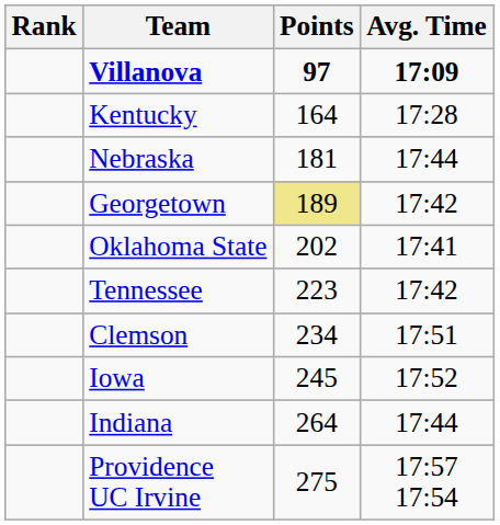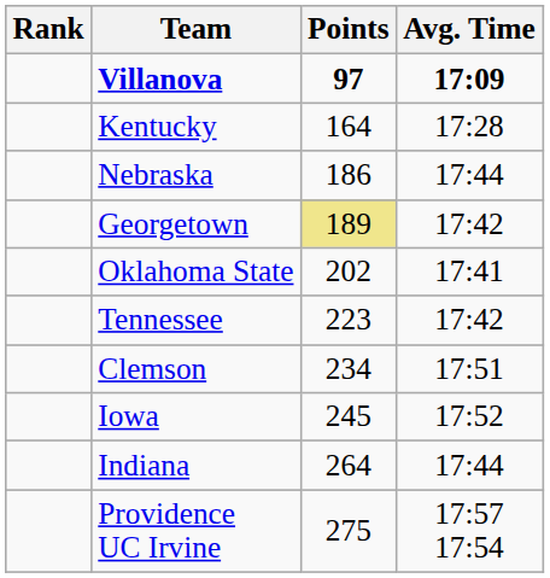 <table class="wikitable sortable" style="text-align:center">
 <tr>
 <th>Rank</th>
 <th>Team</th>
 <th>Points</th>
 <th>Avg. Time</th>
 </tr>
 <tr>
 <td></td>
 <td align=left><strong><a href='#'>Villanova</a></strong></td>
 <td><strong>97</strong></td>
 <td><strong>17:09</strong></td>
 </tr>
 <tr>
 <td></td>
 <td align=left><a href='#'>Kentucky</a></td>
 <td>164</td>
 <td>17:28</td>
 </tr>
 <tr>
 <td></td>
 <td align=left><a href='#'>Nebraska</a></td>
-<td>181</td>
+<td>186</td>
 <td>17:44</td>
 </tr>
 <tr>
 <td></td>
 <td align=left><a href='#'>Georgetown</a></td>
 <td style="background: khaki;">189</td>
 <td>17:42</td>
 </tr>
 <tr>
 <td></td>
 <td align=left><a href='#'>Oklahoma State</a></td>
 <td>202</td>
 <td>17:41</td>
 </tr>
 <tr>
 <td></td>
 <td align=left><a href='#'>Tennessee</a></td>
 <td>223</td>
 <td>17:42</td>
 </tr>
 <tr>
 <td></td>
 <td align=left><a href='#'>Clemson</a></td>
 <td>234</td>
 <td>17:51</td>
 </tr>
 <tr>
 <td></td>
 <td align=left><a href='#'>Iowa</a></td>
 <td>245</td>
 <td>17:52</td>
 </tr>
 <tr>
 <td></td>
 <td align=left><a href='#'>Indiana</a></td>
 <td>264</td>
 <td>17:44</td>
 </tr>
 <tr>
 <td></td>
 <td align=left><a href='#'>Providence</a><br><a href='#'>UC Irvine</a></td>
 <td>275</td>
 <td>17:57<br>17:54</td>
 </tr>
 </table>
